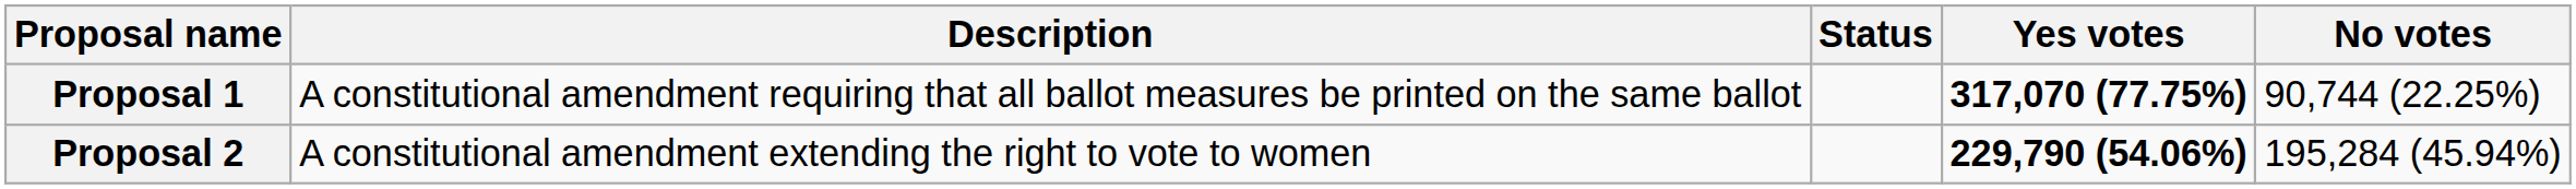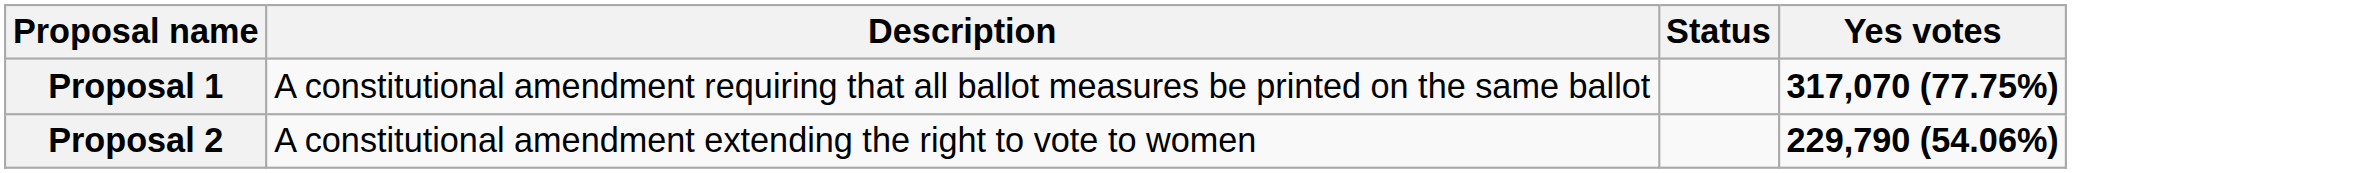 <table class="wikitable sortable plainrowheaders">
 <tr>
 <th scope="col">Proposal name</th>
 <th class="unsortable" scope="col">Description</th>
 <th scope="col">Status</th>
 <th scope="col">Yes votes</th>
-<th scope="col">No votes</th>
 </tr>
 <tr>
 <th scope="row">Proposal 1</th>
 <td>A constitutional amendment requiring that all ballot measures be printed on the same ballot</td>
 <td></td>
 <td><strong>317,070 (77.75%)</strong></td>
-<td>90,744 (22.25%)</td>
 </tr>
 <tr>
 <th scope="row">Proposal 2</th>
 <td>A constitutional amendment extending the right to vote to women</td>
 <td></td>
 <td><strong>229,790 (54.06%)</strong></td>
-<td>195,284 (45.94%)</td>
 </tr>
 </table>
